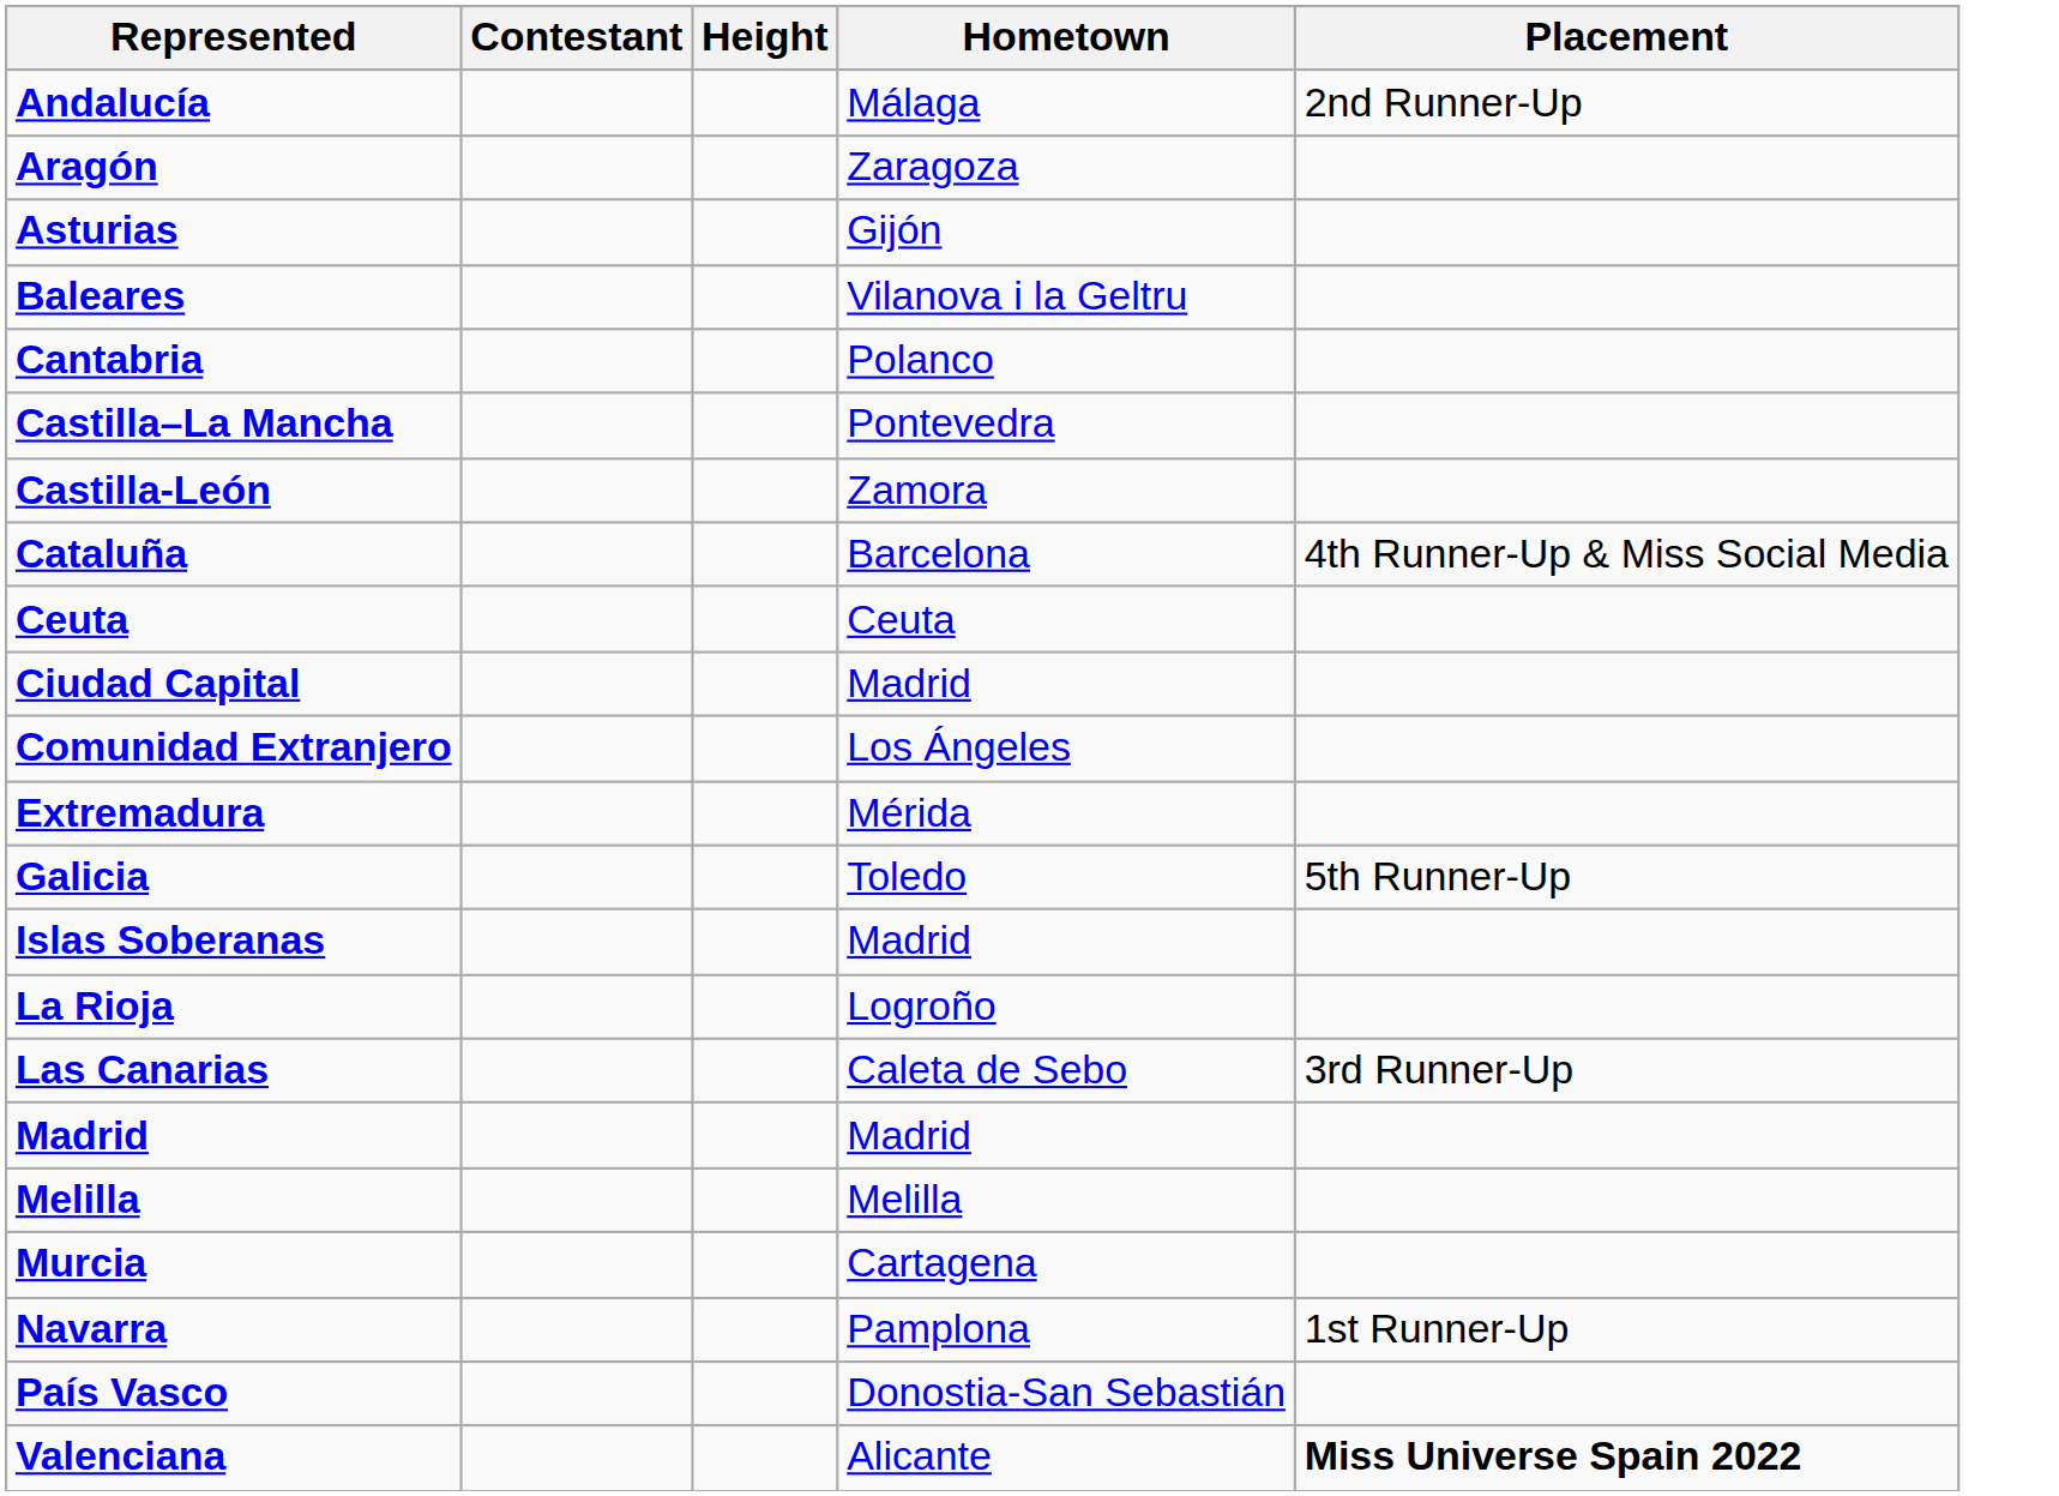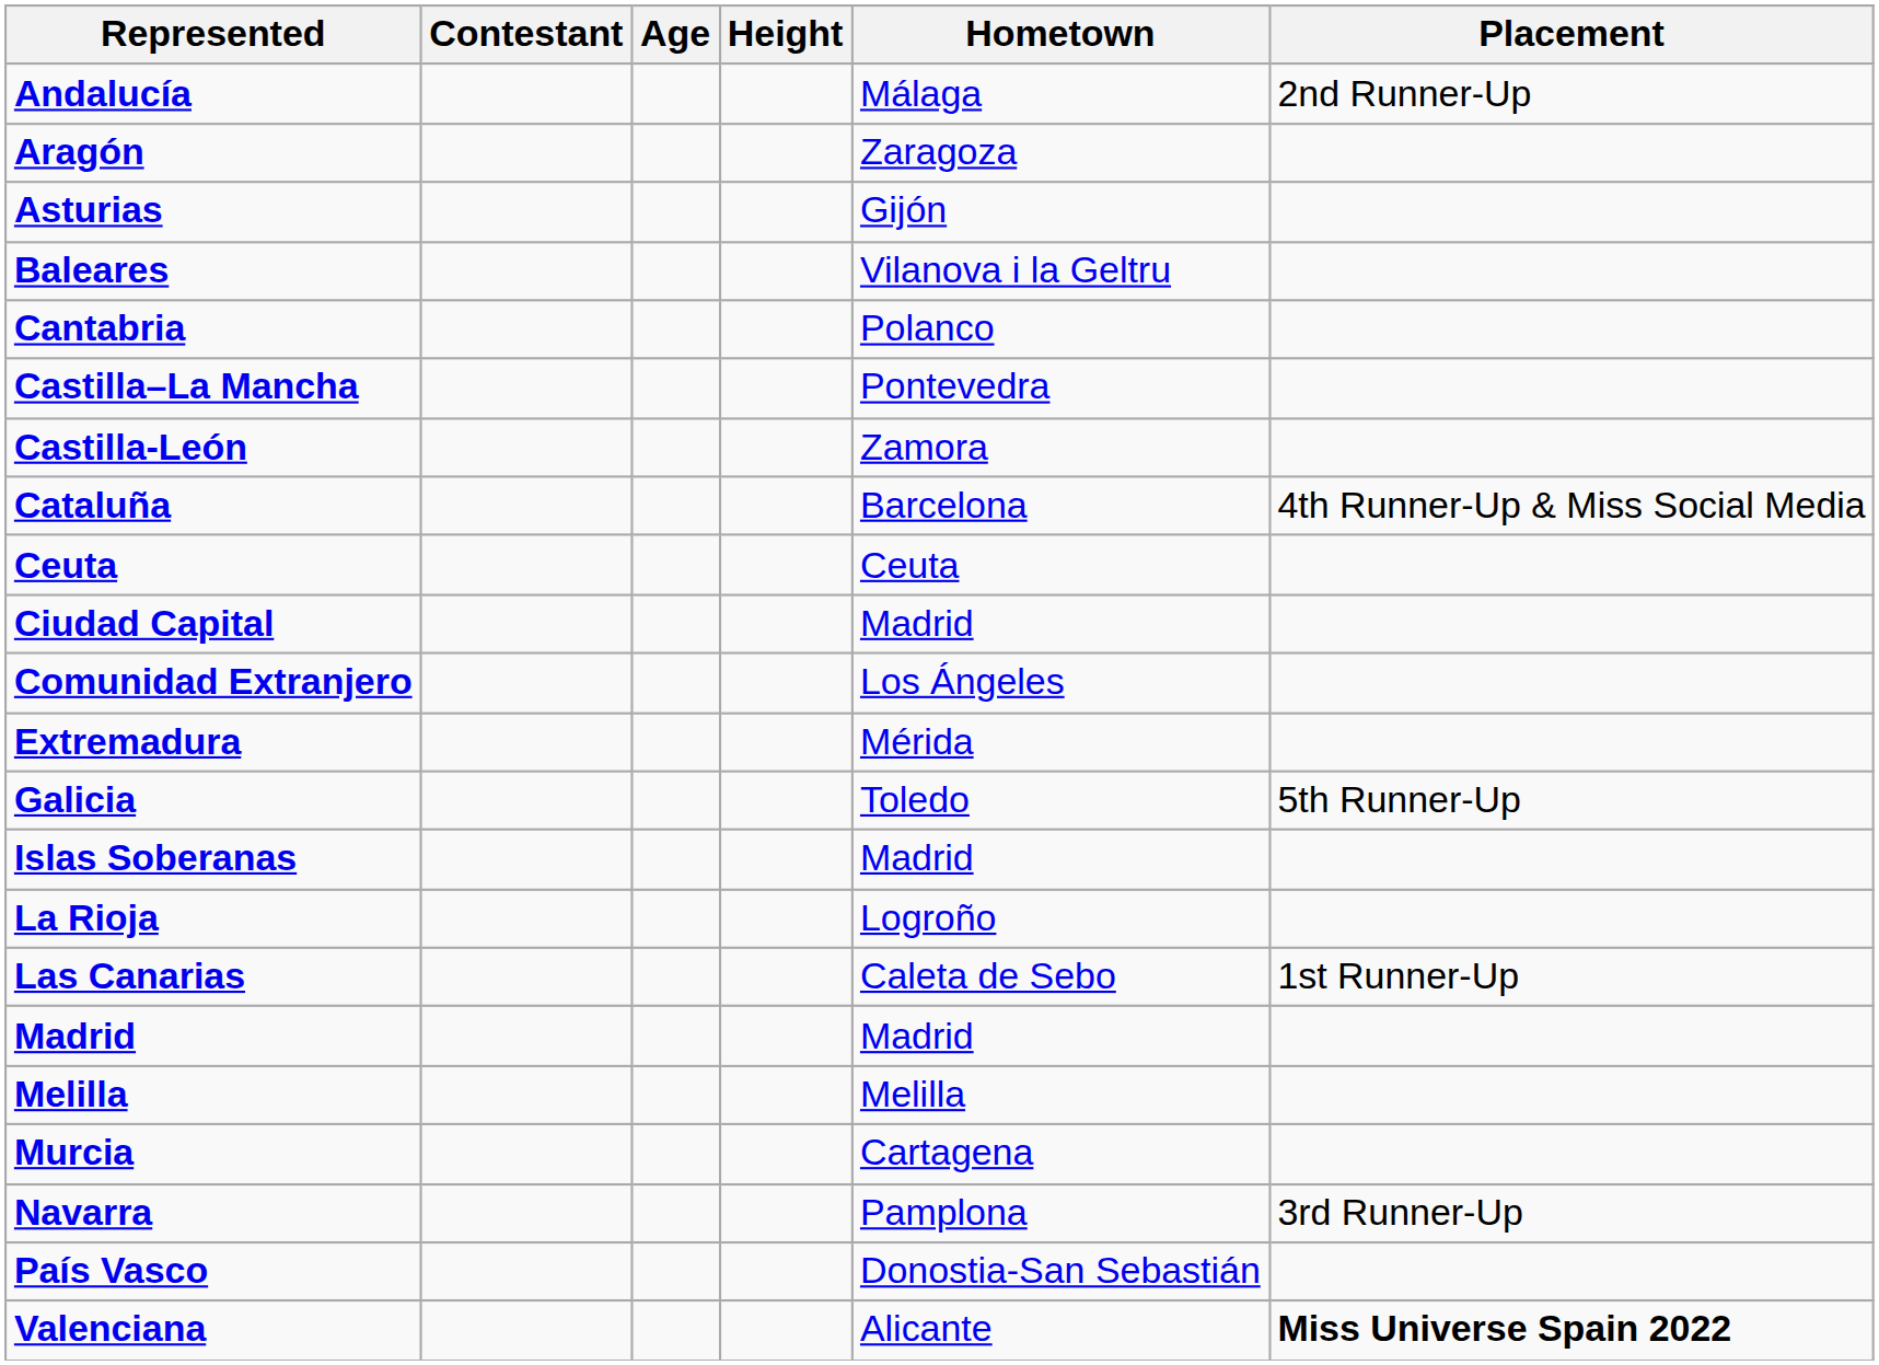 <table class="sortable wikitable">
 <tr>
 <th>Represented</th>
 <th>Contestant</th>
+<th>Age</th>
 <th>Height</th>
 <th>Hometown</th>
 <th>Placement</th>
 </tr>
 <tr>
 <td><strong> <a href='#'>Andalucía</a></strong></td>
+<td></td>
 <td></td>
 <td></td>
 <td><a href='#'>Málaga</a></td>
 <td>2nd Runner-Up</td>
 </tr>
 <tr>
 <td><strong> <a href='#'>Aragón</a></strong></td>
 <td></td>
 <td></td>
+<td></td>
 <td><a href='#'>Zaragoza</a></td>
 <td></td>
 </tr>
 <tr>
 <td> <strong><a href='#'>Asturias</a></strong></td>
+<td></td>
 <td></td>
 <td></td>
 <td><a href='#'>Gijón</a></td>
 <td></td>
 </tr>
 <tr>
 <td> <strong><a href='#'>Baleares</a></strong></td>
 <td></td>
 <td></td>
+<td></td>
 <td><a href='#'>Vilanova i la Geltru</a></td>
 <td></td>
 </tr>
 <tr>
 <td> <strong><a href='#'>Cantabria</a></strong></td>
+<td></td>
 <td></td>
 <td></td>
 <td><a href='#'>Polanco</a></td>
 <td></td>
 </tr>
 <tr>
 <td> <strong><a href='#'>Castilla–La Mancha</a></strong></td>
 <td></td>
 <td></td>
+<td></td>
 <td><a href='#'>Pontevedra</a></td>
 <td></td>
 </tr>
 <tr>
 <td> <strong><a href='#'>Castilla-León</a></strong></td>
+<td></td>
 <td></td>
 <td></td>
 <td><a href='#'>Zamora</a></td>
 <td></td>
 </tr>
 <tr>
 <td> <strong><a href='#'>Cataluña</a></strong></td>
 <td></td>
 <td></td>
+<td></td>
 <td><a href='#'>Barcelona</a></td>
 <td>4th Runner-Up & Miss Social Media</td>
 </tr>
 <tr>
 <td> <strong><a href='#'>Ceuta</a></strong></td>
+<td></td>
 <td></td>
 <td></td>
 <td><a href='#'>Ceuta</a></td>
 <td></td>
 </tr>
 <tr>
 <td> <strong><a href='#'>Ciudad Capital</a></strong></td>
 <td></td>
 <td></td>
+<td></td>
 <td><a href='#'>Madrid</a></td>
 <td></td>
 </tr>
 <tr>
 <td> <strong><a href='#'>Comunidad Extranjero</a></strong></td>
+<td></td>
 <td></td>
 <td></td>
 <td><a href='#'>Los Ángeles</a></td>
 <td></td>
 </tr>
 <tr>
 <td> <strong><a href='#'>Extremadura</a></strong></td>
 <td></td>
 <td></td>
+<td></td>
 <td><a href='#'>Mérida</a></td>
 <td></td>
 </tr>
 <tr>
 <td> <strong><a href='#'>Galicia</a></strong></td>
+<td></td>
 <td></td>
 <td></td>
 <td><a href='#'>Toledo</a></td>
 <td>5th Runner-Up</td>
 </tr>
 <tr>
 <td> <strong><a href='#'>Islas Soberanas</a></strong></td>
 <td></td>
 <td></td>
+<td></td>
 <td><a href='#'>Madrid</a></td>
 <td></td>
 </tr>
 <tr>
 <td> <strong><a href='#'>La Rioja</a></strong></td>
+<td></td>
 <td></td>
 <td></td>
 <td><a href='#'>Logroño</a></td>
 <td></td>
 </tr>
 <tr>
 <td> <strong><a href='#'>Las Canarias</a></strong></td>
 <td></td>
 <td></td>
+<td></td>
 <td><a href='#'>Caleta de Sebo</a></td>
-<td>3rd Runner-Up</td>
+<td>1st Runner-Up</td>
 </tr>
 <tr>
 <td> <strong><a href='#'>Madrid</a></strong></td>
+<td></td>
 <td></td>
 <td></td>
 <td><a href='#'>Madrid</a></td>
 <td></td>
 </tr>
 <tr>
 <td> <strong><a href='#'>Melilla</a></strong></td>
 <td></td>
 <td></td>
+<td></td>
 <td><a href='#'>Melilla</a></td>
 <td></td>
 </tr>
 <tr>
 <td> <strong><a href='#'>Murcia</a></strong></td>
+<td></td>
 <td></td>
 <td></td>
 <td><a href='#'>Cartagena</a></td>
 <td></td>
 </tr>
 <tr>
 <td> <strong><a href='#'>Navarra</a></strong></td>
 <td></td>
 <td></td>
+<td></td>
 <td><a href='#'>Pamplona</a></td>
-<td>1st Runner-Up</td>
+<td>3rd Runner-Up</td>
 </tr>
 <tr>
 <td> <strong><a href='#'>País Vasco</a></strong></td>
+<td></td>
 <td></td>
 <td></td>
 <td><a href='#'>Donostia-San Sebastián</a></td>
 <td></td>
 </tr>
 <tr>
 <td> <strong><a href='#'>Valenciana</a></strong></td>
 <td></td>
 <td></td>
+<td></td>
 <td><a href='#'>Alicante</a></td>
 <td><strong>Miss Universe Spain 2022</strong></td>
 </tr>
 </table>
